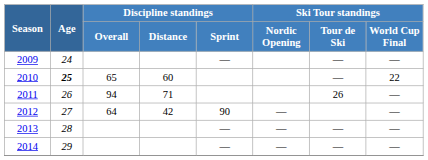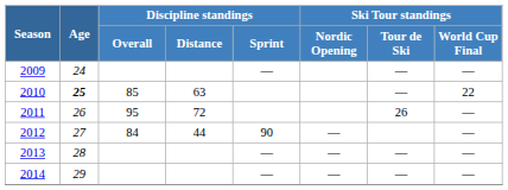 <table class="wikitable" style="font-size:95%; text-align:center; border:grey solid 1px; border-collapse:collapse; background:#ffffff;">
 <tr>
 <th style="background-color:#369; color:white; width:60px;" rowspan="2"> Season </th>
 <th style="background-color:#369; color:white; width:40px;" rowspan="2"> Age </th>
 <th style="background-color:#4180be; color:white;" colspan="3">Discipline standings</th>
 <th style="background-color:#4180be; color:white;" colspan="3">Ski Tour standings</th>
 </tr>
 <tr>
 <th style="background-color:#4180be; color:white; width:75px;">Overall</th>
 <th style="background-color:#4180be; color:white; width:75px;">Distance</th>
 <th style="background-color:#4180be; color:white; width:75px;">Sprint</th>
 <th style="background-color:#4180be; color:white; width:75px;">Nordic<br>Opening</th>
 <th style="background-color:#4180be; color:white; width:75px;">Tour de<br>Ski</th>
 <th style="background-color:#4180be; color:white; width:75px;">World Cup<br>Final</th>
 </tr>
 <tr>
 <td><a href='#'>2009</a></td>
 <td><em>24</em></td>
 <td></td>
 <td></td>
 <td>—</td>
 <td></td>
 <td>—</td>
 <td>—</td>
 </tr>
 <tr>
 <td><a href='#'>2010</a></td>
 <td><strong><em>25</em></strong></td>
-<td>65</td>
-<td>60</td>
+<td>85</td>
+<td>63</td>
 <td></td>
 <td></td>
 <td>—</td>
 <td>22</td>
 </tr>
 <tr>
 <td><a href='#'>2011</a></td>
 <td><em>26</em></td>
-<td>94</td>
-<td>71</td>
+<td>95</td>
+<td>72</td>
 <td></td>
 <td></td>
 <td>26</td>
 <td>—</td>
 </tr>
 <tr —>
 <td><a href='#'>2012</a></td>
 <td><em>27</em></td>
-<td>64</td>
-<td>42</td>
+<td>84</td>
+<td>44</td>
 <td>90</td>
 <td>—</td>
 <td></td>
 <td>—</td>
 </tr>
 <tr>
 <td><a href='#'>2013</a></td>
 <td><em>28</em></td>
 <td></td>
 <td></td>
 <td>—</td>
 <td>—</td>
 <td>—</td>
 <td>—</td>
 </tr>
 <tr>
 <td><a href='#'>2014</a></td>
 <td><em>29</em></td>
 <td></td>
 <td></td>
 <td>—</td>
 <td>—</td>
 <td>—</td>
 <td>—</td>
 </tr>
 <tr>
 </tr>
 </table>
